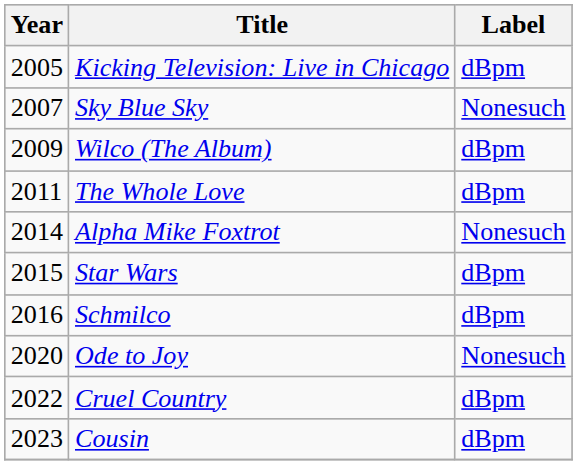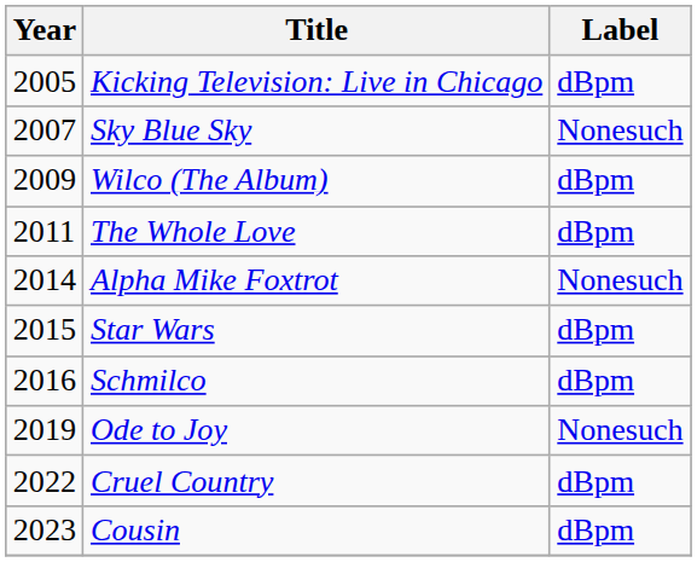 <table class="wikitable sortable">
 <tr>
 <th>Year</th>
 <th>Title</th>
 <th>Label</th>
 </tr>
 <tr>
 <td>2005</td>
 <td><em><a href='#'>Kicking Television: Live in Chicago</a></em></td>
 <td><a href='#'>dBpm</a></td>
 </tr>
 <tr>
 <td>2007</td>
 <td><em><a href='#'>Sky Blue Sky</a></em></td>
 <td><a href='#'>Nonesuch</a></td>
 </tr>
 <tr>
 <td>2009</td>
 <td><em><a href='#'>Wilco (The Album)</a></em></td>
 <td><a href='#'>dBpm</a></td>
 </tr>
 <tr>
 <td>2011</td>
 <td><em><a href='#'>The Whole Love</a></em></td>
 <td><a href='#'>dBpm</a></td>
 </tr>
 <tr>
 <td>2014</td>
 <td><em><a href='#'>Alpha Mike Foxtrot</a></em></td>
 <td><a href='#'>Nonesuch</a></td>
 </tr>
 <tr>
 <td>2015</td>
 <td><em><a href='#'>Star Wars</a></em></td>
 <td><a href='#'>dBpm</a></td>
 </tr>
 <tr>
 <td>2016</td>
 <td><em><a href='#'>Schmilco</a></em></td>
 <td><a href='#'>dBpm</a></td>
 </tr>
 <tr>
-<td>2020</td>
+<td>2019</td>
 <td><em><a href='#'>Ode to Joy</a></em></td>
 <td><a href='#'>Nonesuch</a></td>
 </tr>
 <tr>
 <td>2022</td>
 <td><em><a href='#'>Cruel Country</a></em></td>
 <td><a href='#'>dBpm</a></td>
 </tr>
 <tr>
 <td>2023</td>
 <td><em><a href='#'>Cousin</a></em></td>
 <td><a href='#'>dBpm</a></td>
 </tr>
 <tr>
 </tr>
 </table>
